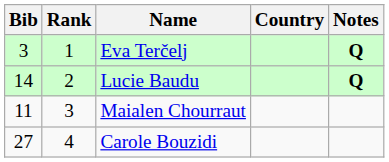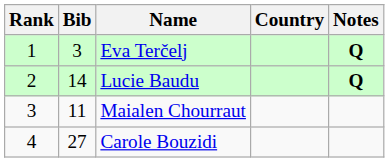 <table class="wikitable" style="text-align:center;">
 <tr>
+<th>Rank</th>
 <th>Bib</th>
-<th>Rank</th>
 <th>Name</th>
 <th>Country</th>
 <th>Notes</th>
 </tr>
 <tr bgcolor=ccffcc>
+<td>1</td>
 <td>3</td>
-<td>1</td>
 <td align=left><a href='#'>Eva Terčelj</a></td>
 <td align=left></td>
 <td><strong>Q</strong></td>
 </tr>
 <tr bgcolor=ccffcc>
+<td>2</td>
 <td>14</td>
-<td>2</td>
 <td align=left><a href='#'>Lucie Baudu</a></td>
 <td align=left></td>
 <td><strong>Q</strong></td>
 </tr>
 <tr>
+<td>3</td>
 <td>11</td>
-<td>3</td>
 <td align=left><a href='#'>Maialen Chourraut</a></td>
 <td align=left></td>
 <td></td>
 </tr>
 <tr>
+<td>4</td>
 <td>27</td>
-<td>4</td>
 <td align=left><a href='#'>Carole Bouzidi</a></td>
 <td align=left></td>
 <td></td>
 </tr>
 </table>
